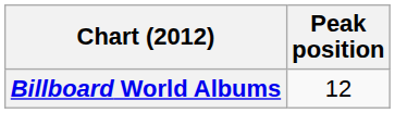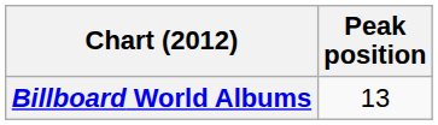 <table class="wikitable plainrowheaders sortable" style="text-align:center;">
 <tr>
 <th scope="col">Chart (2012)</th>
 <th scope="col">Peak<br>position</th>
 </tr>
 <tr>
 <th scope="row"><a href='#'><em>Billboard</em> World Albums</a></th>
-<td style="text-align:center;">12</td>
+<td style="text-align:center;">13</td>
 </tr>
 </table>
